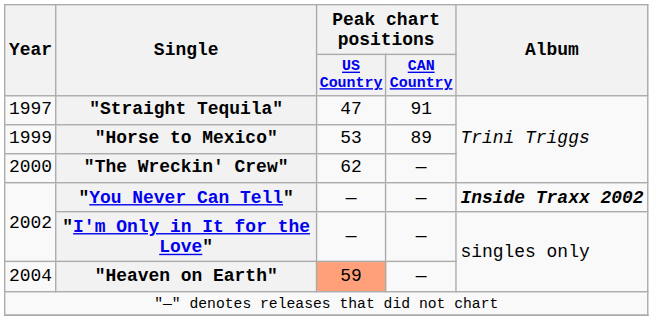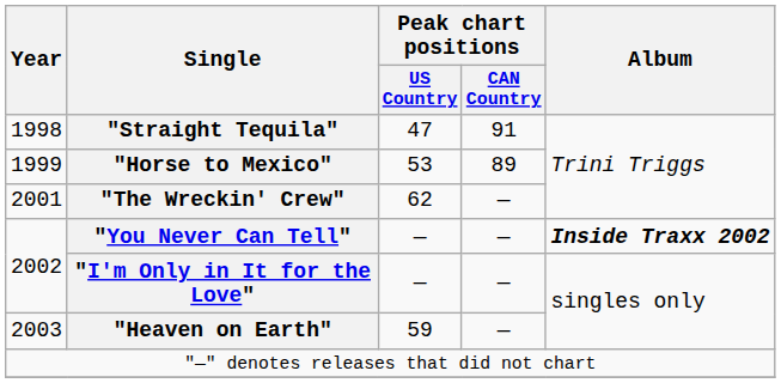 <table class="wikitable plainrowheaders" style="text-align:center;">
 <tr>
 <th rowspan="2">Year</th>
 <th rowspan="2" style="width:14em;">Single</th>
 <th colspan="2">Peak chart<br>positions</th>
 <th rowspan="2">Album</th>
 </tr>
 <tr style="font-size:smaller;">
 <th width="45"><a href='#'>US Country</a></th>
 <th width="45"><a href='#'>CAN Country</a></th>
 </tr>
 <tr>
-<td>1997</td>
+<td>1998</td>
 <th scope="row">"Straight Tequila"</th>
 <td>47</td>
 <td>91</td>
 <td align="left" rowspan="3"><em>Trini Triggs</em></td>
 </tr>
 <tr>
 <td>1999</td>
 <th scope="row">"Horse to Mexico"</th>
 <td>53</td>
 <td>89</td>
 </tr>
 <tr>
-<td>2000</td>
+<td>2001</td>
 <th scope="row">"The Wreckin' Crew"</th>
 <td>62</td>
 <td>—</td>
 </tr>
 <tr>
 <td rowspan="2">2002</td>
 <th scope="row">"<a href='#'>You Never Can Tell</a>"</th>
 <td>—</td>
 <td>—</td>
 <td align="left"><strong><em>Inside Traxx 2002</em></strong></td>
 </tr>
 <tr>
 <th scope="row">"<a href='#'>I'm Only in It for the Love</a>"</th>
 <td>—</td>
 <td>—</td>
 <td align="left" rowspan="2">singles only</td>
 </tr>
 <tr>
-<td>2004</td>
+<td>2003</td>
 <th scope="row">"Heaven on Earth"</th>
-<td style="background: lightsalmon;">59</td>
+<td>59</td>
 <td>—</td>
 </tr>
 <tr>
 <td colspan="5" style="font-size:8pt">"—" denotes releases that did not chart</td>
 </tr>
 <tr>
 </tr>
 </table>
